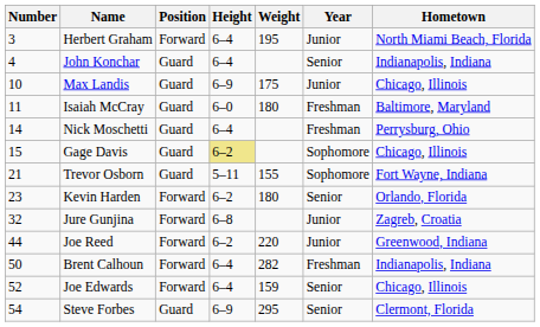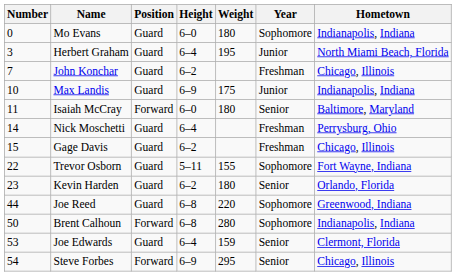 <table class="wikitable sortable" style="font-size: 95%;">
 <tr>
 <th>Number</th>
 <th>Name</th>
 <th>Position</th>
 <th>Height</th>
 <th>Weight</th>
 <th>Year</th>
 <th>Hometown</th>
 </tr>
 <tr>
+<td>0</td>
+<td>Mo Evans</td>
+<td>Guard</td>
+<td>6–0</td>
+<td>180</td>
+<td>Sophomore</td>
+<td><a href='#'>Indianapolis</a>, <a href='#'>Indiana</a></td>
+</tr>
+<tr>
 <td>3</td>
 <td>Herbert Graham</td>
-<td>Forward</td>
+<td>Guard</td>
 <td>6–4</td>
 <td>195</td>
 <td>Junior</td>
 <td><a href='#'>North Miami Beach, Florida</a></td>
 </tr>
 <tr>
-<td>4</td>
+<td>7</td>
 <td><a href='#'>John Konchar</a></td>
 <td>Guard</td>
-<td>6–4</td>
+<td>6–2</td>
 <td></td>
-<td>Senior</td>
-<td><a href='#'>Indianapolis</a>, <a href='#'>Indiana</a></td>
+<td>Freshman</td>
+<td><a href='#'>Chicago</a>, <a href='#'>Illinois</a></td>
 </tr>
 <tr>
 <td>10</td>
 <td><a href='#'>Max Landis</a></td>
 <td>Guard</td>
 <td>6–9</td>
 <td>175</td>
 <td>Junior</td>
-<td><a href='#'>Chicago</a>, <a href='#'>Illinois</a></td>
+<td><a href='#'>Indianapolis</a>, <a href='#'>Indiana</a></td>
 </tr>
 <tr>
 <td>11</td>
 <td>Isaiah McCray</td>
-<td>Guard</td>
+<td>Forward</td>
 <td>6–0</td>
 <td>180</td>
-<td>Freshman</td>
+<td>Senior</td>
 <td><a href='#'>Baltimore</a>, <a href='#'>Maryland</a></td>
 </tr>
 <tr>
 <td>14</td>
 <td>Nick Moschetti</td>
 <td>Guard</td>
 <td>6–4</td>
 <td></td>
 <td>Freshman</td>
 <td><a href='#'>Perrysburg, Ohio</a></td>
 </tr>
 <tr>
 <td>15</td>
 <td>Gage Davis</td>
 <td>Guard</td>
-<td style="background: khaki;">6–2</td>
+<td>6–2</td>
 <td></td>
-<td>Sophomore</td>
+<td>Freshman</td>
 <td><a href='#'>Chicago</a>, <a href='#'>Illinois</a></td>
 </tr>
 <tr>
-<td>21</td>
+<td>22</td>
 <td>Trevor Osborn</td>
 <td>Guard</td>
 <td>5–11</td>
 <td>155</td>
 <td>Sophomore</td>
 <td><a href='#'>Fort Wayne, Indiana</a></td>
 </tr>
 <tr>
 <td>23</td>
 <td>Kevin Harden</td>
-<td>Forward</td>
+<td>Guard</td>
 <td>6–2</td>
 <td>180</td>
 <td>Senior</td>
 <td><a href='#'>Orlando, Florida</a></td>
 </tr>
 <tr>
-<td>32</td>
-<td>Jure Gunjina</td>
-<td>Forward</td>
-<td>6–8</td>
-<td></td>
-<td>Junior</td>
-<td><a href='#'>Zagreb</a>, <a href='#'>Croatia</a></td>
-</tr>
-<tr>
 <td>44</td>
 <td>Joe Reed</td>
-<td>Forward</td>
-<td>6–2</td>
+<td>Guard</td>
+<td>6–8</td>
 <td>220</td>
-<td>Junior</td>
+<td>Sophomore</td>
 <td><a href='#'>Greenwood, Indiana</a></td>
 </tr>
 <tr>
 <td>50</td>
 <td>Brent Calhoun</td>
 <td>Forward</td>
-<td>6–4</td>
-<td>282</td>
-<td>Freshman</td>
+<td>6–8</td>
+<td>280</td>
+<td>Sophomore</td>
 <td><a href='#'>Indianapolis</a>, <a href='#'>Indiana</a></td>
 </tr>
 <tr>
-<td>52</td>
+<td>53</td>
 <td>Joe Edwards</td>
-<td>Forward</td>
+<td>Guard</td>
 <td>6–4</td>
 <td>159</td>
 <td>Senior</td>
-<td><a href='#'>Chicago</a>, <a href='#'>Illinois</a></td>
+<td><a href='#'>Clermont, Florida</a></td>
 </tr>
 <tr>
 <td>54</td>
 <td>Steve Forbes</td>
-<td>Guard</td>
+<td>Forward</td>
 <td>6–9</td>
 <td>295</td>
 <td>Senior</td>
-<td><a href='#'>Clermont, Florida</a></td>
+<td><a href='#'>Chicago</a>, <a href='#'>Illinois</a></td>
 </tr>
 </table>
